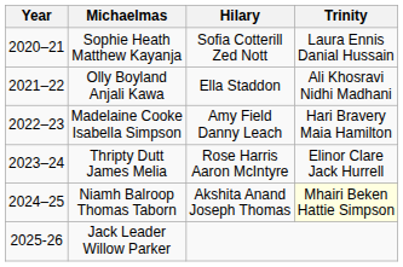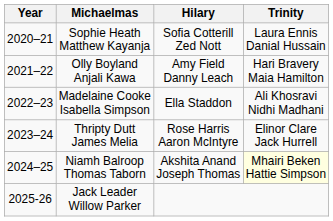 <table class="wikitable sortable">
 <tr>
 <th>Year</th>
 <th>Michaelmas</th>
 <th>Hilary</th>
 <th>Trinity</th>
 </tr>
 <tr>
 <td align="center">2020–21</td>
 <td align="center"> Sophie Heath <br>  Matthew Kayanja</td>
 <td align="center"> Sofia Cotterill <br>  Zed Nott</td>
 <td align="center"> Laura Ennis <br>  Danial Hussain </td>
 </tr>
 <tr>
 <td align="center">2021–22</td>
 <td align="center"> Olly Boyland <br>  Anjali Kawa</td>
-<td align="center"> Ella Staddon</td>
-<td align="center"> Ali Khosravi <br>  Nidhi Madhani</td>
+<td align="center"> Amy Field <br>  Danny Leach</td>
+<td align="center"> Hari Bravery <br>  Maia Hamilton</td>
 </tr>
 <tr>
 <td align="center">2022–23</td>
 <td align="center"> Madelaine Cooke <br>  Isabella Simpson</td>
-<td align="center"> Amy Field <br>  Danny Leach</td>
-<td align="center"> Hari Bravery <br>  Maia Hamilton</td>
+<td align="center"> Ella Staddon</td>
+<td align="center"> Ali Khosravi <br>  Nidhi Madhani</td>
 </tr>
 <tr>
 <td align="center">2023–24</td>
 <td align="center"> Thripty Dutt <br>  James Melia</td>
 <td align="center"> Rose Harris <br>  Aaron McIntyre</td>
 <td align="center"> Elinor Clare <br>  Jack Hurrell</td>
 </tr>
 <tr>
 <td align="center">2024–25</td>
 <td align="center"> Niamh Balroop <br>  Thomas Taborn</td>
 <td align="center"> Akshita Anand <br>  Joseph Thomas</td>
 <td align="center" style="background: lightyellow;"> Mhairi Beken <br>  Hattie Simpson</td>
 </tr>
 <tr>
 <td align="center">2025-26</td>
 <td align="center"> Jack Leader <br>  Willow Parker</td>
 </tr>
 </table>
